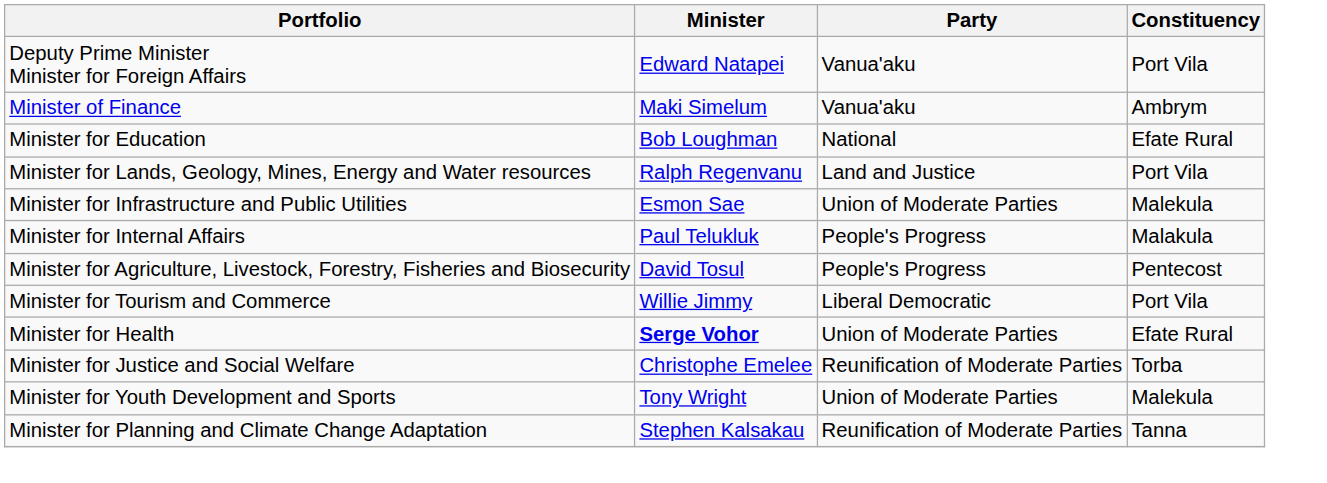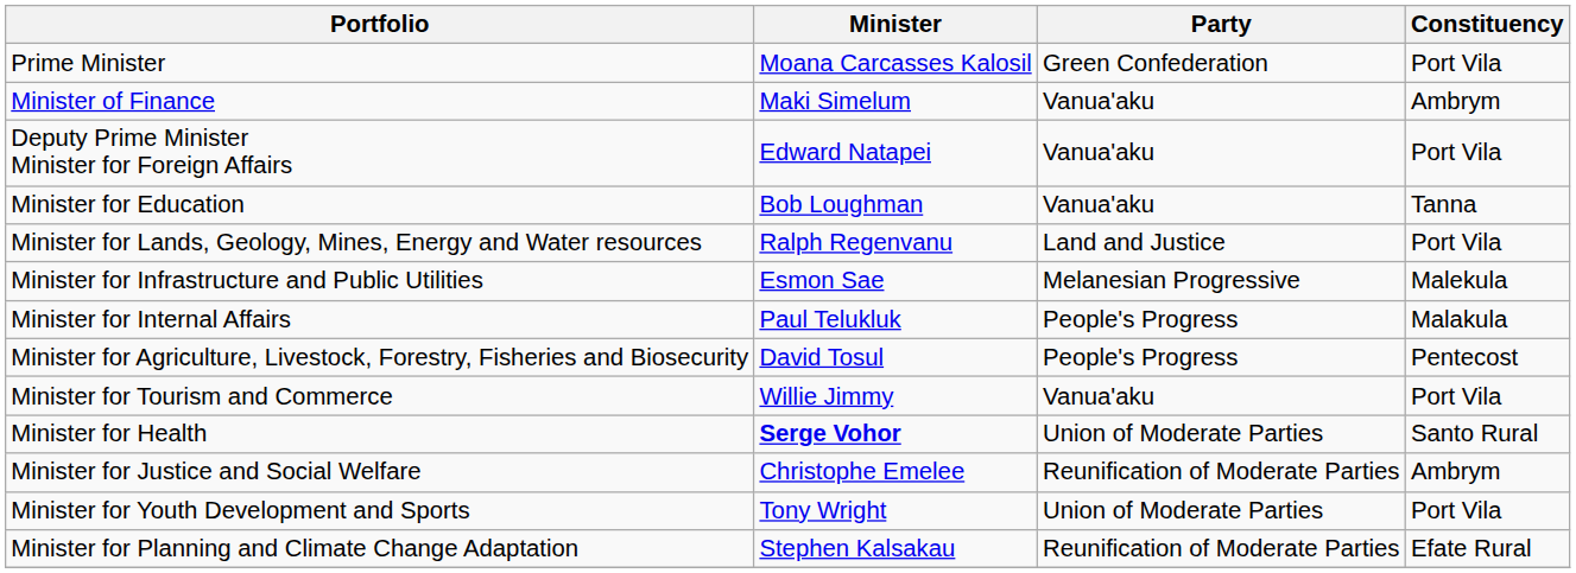 <table class="wikitable">
 <tr>
 <th>Portfolio</th>
 <th>Minister</th>
 <th>Party</th>
 <th>Constituency</th>
 </tr>
 <tr>
-<td>Deputy Prime Minister<br>Minister for Foreign Affairs</td>
-<td><a href='#'>Edward Natapei</a></td>
-<td>Vanua'aku</td>
+<td>Prime Minister</td>
+<td><a href='#'>Moana Carcasses Kalosil</a></td>
+<td>Green Confederation</td>
 <td>Port Vila</td>
 </tr>
 <tr>
 <td><a href='#'>Minister of Finance</a></td>
 <td><a href='#'>Maki Simelum</a></td>
 <td>Vanua'aku</td>
 <td>Ambrym</td>
 </tr>
 <tr>
+<td>Deputy Prime Minister<br>Minister for Foreign Affairs</td>
+<td><a href='#'>Edward Natapei</a></td>
+<td>Vanua'aku</td>
+<td>Port Vila</td>
+</tr>
+<tr>
 <td>Minister for Education</td>
 <td><a href='#'>Bob Loughman</a></td>
-<td>National</td>
-<td>Efate Rural</td>
+<td>Vanua'aku</td>
+<td>Tanna</td>
 </tr>
 <tr>
 <td>Minister for Lands, Geology, Mines, Energy and Water resources</td>
 <td><a href='#'>Ralph Regenvanu</a></td>
 <td>Land and Justice</td>
 <td>Port Vila</td>
 </tr>
 <tr>
 <td>Minister for Infrastructure and Public Utilities</td>
 <td><a href='#'>Esmon Sae</a></td>
-<td>Union of Moderate Parties</td>
+<td>Melanesian Progressive</td>
 <td>Malekula</td>
 </tr>
 <tr>
 <td>Minister for Internal Affairs</td>
 <td><a href='#'>Paul Telukluk</a></td>
 <td>People's Progress</td>
 <td>Malakula</td>
 </tr>
 <tr>
 <td>Minister for Agriculture, Livestock, Forestry, Fisheries and Biosecurity</td>
 <td><a href='#'>David Tosul</a></td>
 <td>People's Progress</td>
 <td>Pentecost</td>
 </tr>
 <tr>
 <td>Minister for Tourism and Commerce</td>
 <td><a href='#'>Willie Jimmy</a></td>
-<td>Liberal Democratic</td>
+<td>Vanua'aku</td>
 <td>Port Vila</td>
 </tr>
 <tr>
 <td>Minister for Health</td>
 <td><strong><a href='#'>Serge Vohor</a></strong></td>
 <td>Union of Moderate Parties</td>
-<td>Efate Rural</td>
+<td>Santo Rural</td>
 </tr>
 <tr>
 <td>Minister for Justice and Social Welfare</td>
 <td><a href='#'>Christophe Emelee</a></td>
 <td>Reunification of Moderate Parties</td>
-<td>Torba</td>
+<td>Ambrym</td>
 </tr>
 <tr>
 <td>Minister for Youth Development and Sports</td>
 <td><a href='#'>Tony Wright</a></td>
 <td>Union of Moderate Parties</td>
-<td>Malekula</td>
+<td>Port Vila</td>
 </tr>
 <tr>
 <td>Minister for Planning and Climate Change Adaptation</td>
 <td><a href='#'>Stephen Kalsakau</a></td>
 <td>Reunification of Moderate Parties</td>
-<td>Tanna</td>
+<td>Efate Rural</td>
 </tr>
 <tr>
 </tr>
 </table>
